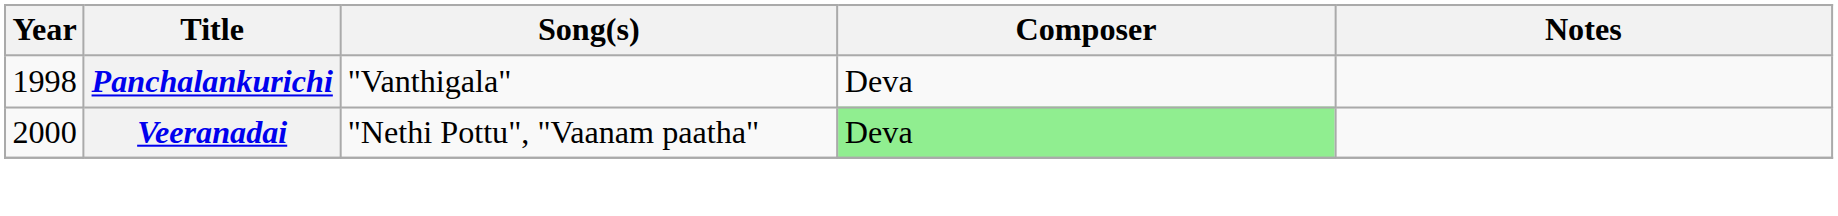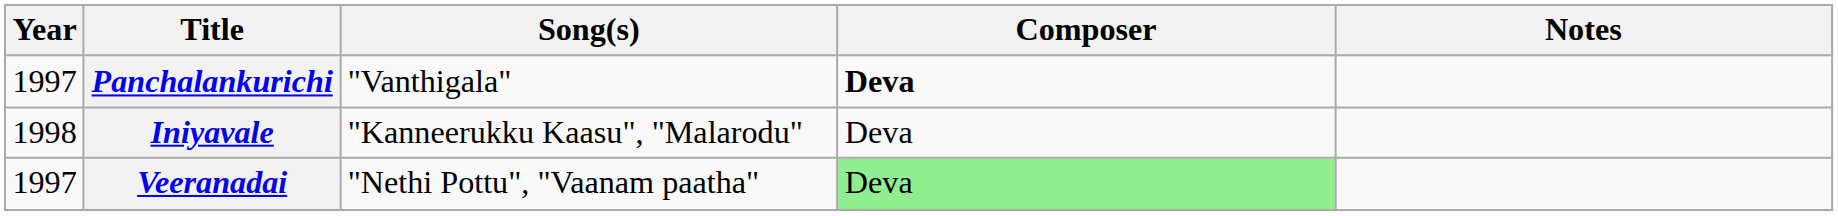 <table class="wikitable plainrowheaders sortable">
 <tr>
 <th scope="col">Year</th>
 <th scope="col">Title</th>
 <th scope="col" style="width: 15em;">Song(s)</th>
 <th scope="col" style="width: 15em;">Composer</th>
 <th scope="col" style="width: 15em;">Notes</th>
 </tr>
 <tr>
-<td>1998</td>
+<td>1997</td>
 <th scope="row"><em><a href='#'>Panchalankurichi</a></em></th>
 <td>"Vanthigala"</td>
+<td><strong>Deva</strong></td>
+<td></td>
+</tr>
+<tr>
+<td>1998</td>
+<th scope="row"><em><a href='#'>Iniyavale</a></em></th>
+<td>"Kanneerukku Kaasu", "Malarodu"</td>
 <td>Deva</td>
 <td></td>
 </tr>
 <tr>
-<td>2000</td>
+<td>1997</td>
 <th scope="row"><em><a href='#'>Veeranadai</a></em></th>
 <td>"Nethi Pottu", "Vaanam paatha"</td>
 <td style="background: lightgreen;">Deva</td>
 <td></td>
 </tr>
 <tr>
 </tr>
 </table>
